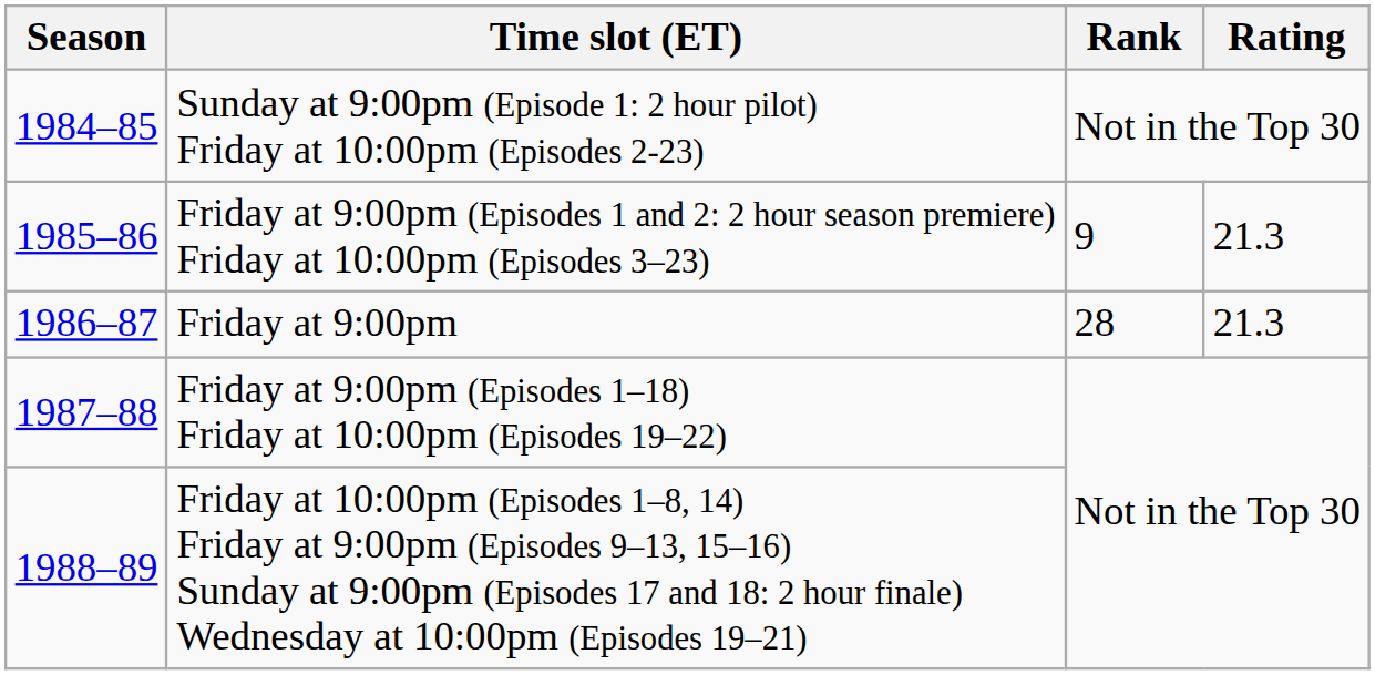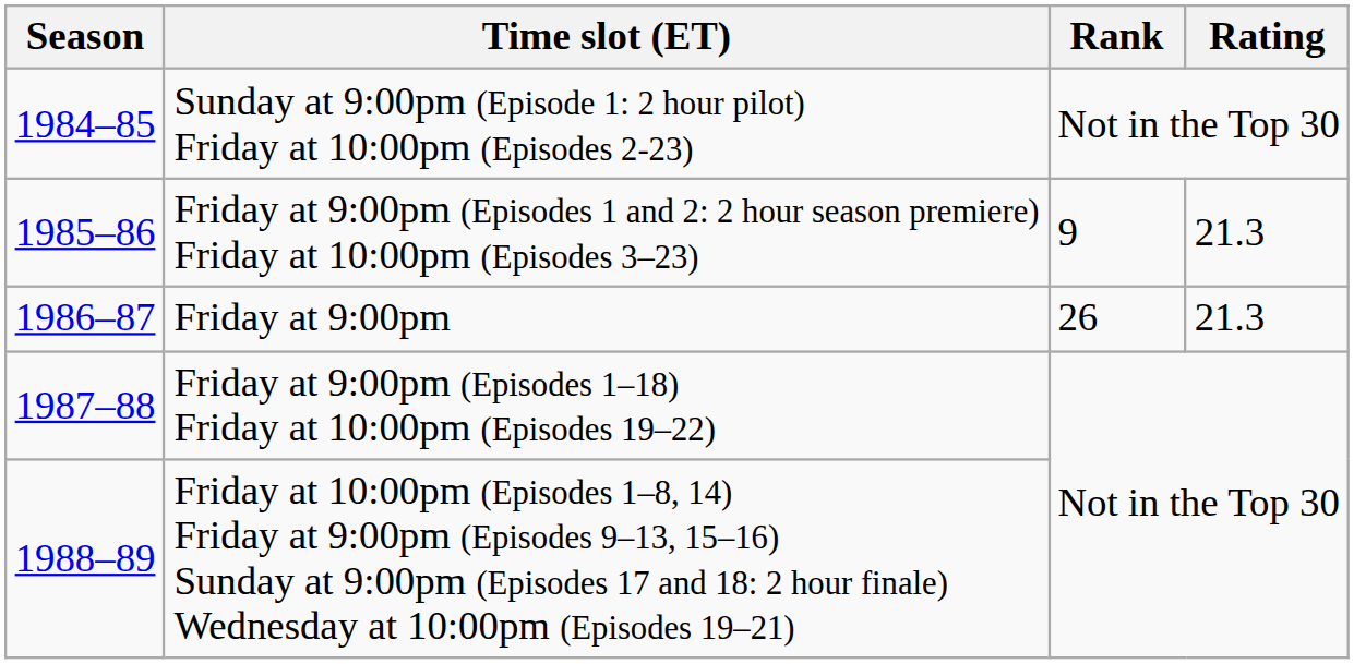 <table class="wikitable">
 <tr>
 <th>Season</th>
 <th>Time slot (ET)</th>
 <th>Rank</th>
 <th>Rating</th>
 </tr>
 <tr>
 <td><a href='#'>1984–85</a></td>
 <td>Sunday at 9:00pm <small>(Episode 1: 2 hour pilot)</small><br>Friday at 10:00pm <small>(Episodes 2-23)</small></td>
 <td colspan="2">Not in the Top 30</td>
 </tr>
 <tr>
 <td><a href='#'>1985–86</a></td>
 <td>Friday at 9:00pm <small>(Episodes 1 and 2: 2 hour season premiere)</small><br>Friday at 10:00pm <small>(Episodes 3–23)</small></td>
 <td>9</td>
 <td>21.3</td>
 </tr>
 <tr>
 <td><a href='#'>1986–87</a></td>
 <td>Friday at 9:00pm</td>
-<td>28</td>
+<td>26</td>
 <td>21.3</td>
 </tr>
 <tr>
 <td><a href='#'>1987–88</a></td>
 <td>Friday at 9:00pm <small>(Episodes 1–18)</small><br>Friday at 10:00pm <small>(Episodes 19–22)</small></td>
 <td rowspan="2" colspan="2">Not in the Top 30</td>
 </tr>
 <tr>
 <td><a href='#'>1988–89</a></td>
 <td>Friday at 10:00pm <small>(Episodes 1–8, 14)</small><br>Friday at 9:00pm <small>(Episodes 9–13, 15–16)</small><br>Sunday at 9:00pm <small>(Episodes 17 and 18: 2 hour finale)</small><br>Wednesday at 10:00pm <small>(Episodes 19–21)</small></td>
 </tr>
 </table>
